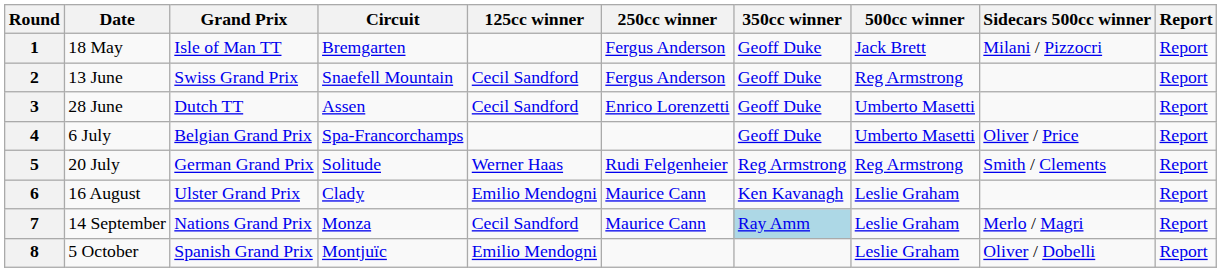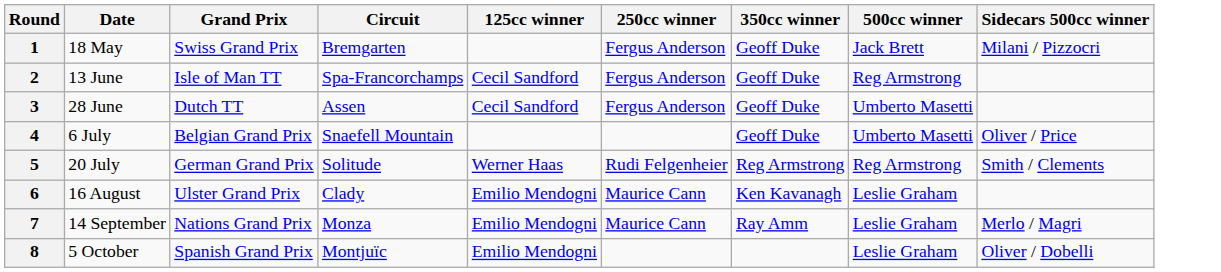 <table class="wikitable" style="font-size: 85%">
 <tr>
 <th>Round</th>
 <th>Date</th>
 <th>Grand Prix</th>
 <th>Circuit</th>
 <th>125cc winner</th>
 <th>250cc winner</th>
 <th>350cc winner</th>
 <th>500cc winner</th>
 <th>Sidecars 500cc winner</th>
-<th>Report</th>
 </tr>
 <tr>
 <th>1</th>
 <td>18 May</td>
-<td> <a href='#'>Isle of Man TT</a></td>
+<td> <a href='#'>Swiss Grand Prix</a></td>
 <td><a href='#'>Bremgarten</a></td>
 <td></td>
 <td> <a href='#'>Fergus Anderson</a></td>
 <td> <a href='#'>Geoff Duke</a></td>
 <td> <a href='#'>Jack Brett</a></td>
 <td> <a href='#'>Milani</a> / <a href='#'>Pizzocri</a></td>
-<td><a href='#'>Report</a></td>
 </tr>
 <tr>
 <th>2</th>
 <td>13 June</td>
-<td> <a href='#'>Swiss Grand Prix</a></td>
-<td><a href='#'>Snaefell Mountain</a></td>
+<td> <a href='#'>Isle of Man TT</a></td>
+<td><a href='#'>Spa-Francorchamps</a></td>
 <td> <a href='#'>Cecil Sandford</a></td>
 <td> <a href='#'>Fergus Anderson</a></td>
 <td> <a href='#'>Geoff Duke</a></td>
 <td> <a href='#'>Reg Armstrong</a></td>
 <td></td>
-<td><a href='#'>Report</a></td>
 </tr>
 <tr>
 <th>3</th>
 <td>28 June</td>
 <td> <a href='#'>Dutch TT</a></td>
 <td><a href='#'>Assen</a></td>
 <td> <a href='#'>Cecil Sandford</a></td>
-<td> <a href='#'>Enrico Lorenzetti</a></td>
+<td> <a href='#'>Fergus Anderson</a></td>
 <td> <a href='#'>Geoff Duke</a></td>
 <td> <a href='#'>Umberto Masetti</a></td>
 <td></td>
-<td><a href='#'>Report</a></td>
 </tr>
 <tr>
 <th>4</th>
 <td>6 July</td>
 <td> <a href='#'>Belgian Grand Prix</a></td>
-<td><a href='#'>Spa-Francorchamps</a></td>
+<td><a href='#'>Snaefell Mountain</a></td>
 <td></td>
 <td></td>
 <td> <a href='#'>Geoff Duke</a></td>
 <td> <a href='#'>Umberto Masetti</a></td>
 <td> <a href='#'>Oliver</a> / <a href='#'>Price</a></td>
-<td><a href='#'>Report</a></td>
 </tr>
 <tr>
 <th>5</th>
 <td>20 July</td>
 <td> <a href='#'>German Grand Prix</a></td>
 <td><a href='#'>Solitude</a></td>
 <td> <a href='#'>Werner Haas</a></td>
 <td> <a href='#'>Rudi Felgenheier</a></td>
 <td> <a href='#'>Reg Armstrong</a></td>
 <td> <a href='#'>Reg Armstrong</a></td>
 <td> <a href='#'>Smith</a> / <a href='#'>Clements</a></td>
-<td><a href='#'>Report</a></td>
 </tr>
 <tr>
 <th>6</th>
 <td>16 August</td>
 <td> <a href='#'>Ulster Grand Prix</a></td>
 <td><a href='#'>Clady</a></td>
 <td> <a href='#'>Emilio Mendogni</a></td>
 <td> <a href='#'>Maurice Cann</a></td>
 <td> <a href='#'>Ken Kavanagh</a></td>
 <td> <a href='#'>Leslie Graham</a></td>
 <td></td>
-<td><a href='#'>Report</a></td>
 </tr>
 <tr>
 <th>7</th>
 <td>14 September</td>
 <td> <a href='#'>Nations Grand Prix</a></td>
 <td><a href='#'>Monza</a></td>
-<td> <a href='#'>Cecil Sandford</a></td>
+<td> <a href='#'>Emilio Mendogni</a></td>
 <td> <a href='#'>Maurice Cann</a></td>
-<td style="background: lightblue;"> <a href='#'>Ray Amm</a></td>
+<td> <a href='#'>Ray Amm</a></td>
 <td> <a href='#'>Leslie Graham</a></td>
 <td> <a href='#'>Merlo</a> / <a href='#'>Magri</a></td>
-<td><a href='#'>Report</a></td>
 </tr>
 <tr>
 <th>8</th>
 <td>5 October</td>
 <td> <a href='#'>Spanish Grand Prix</a></td>
 <td><a href='#'>Montjuïc</a></td>
 <td> <a href='#'>Emilio Mendogni</a></td>
 <td></td>
 <td></td>
 <td> <a href='#'>Leslie Graham</a></td>
 <td>  <a href='#'>Oliver</a> / <a href='#'>Dobelli</a></td>
-<td><a href='#'>Report</a></td>
 </tr>
 </table>
